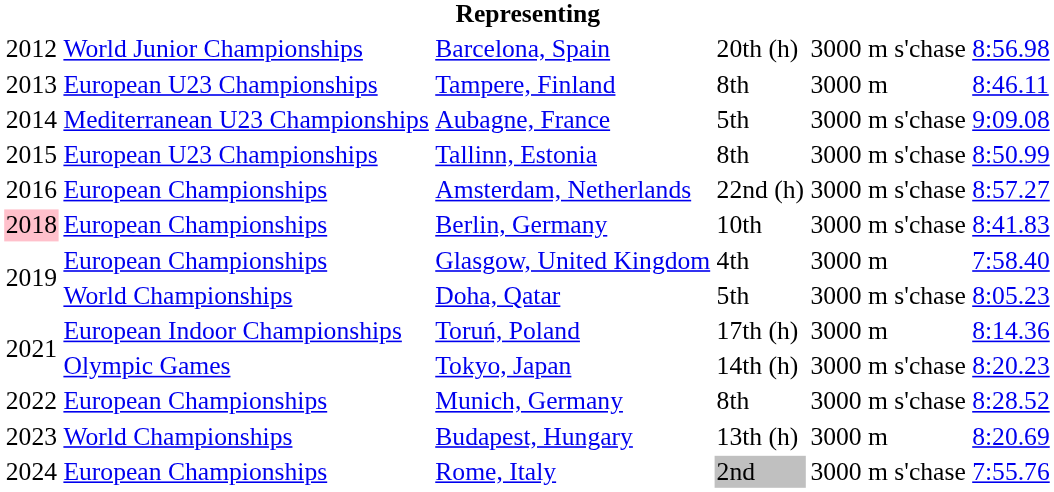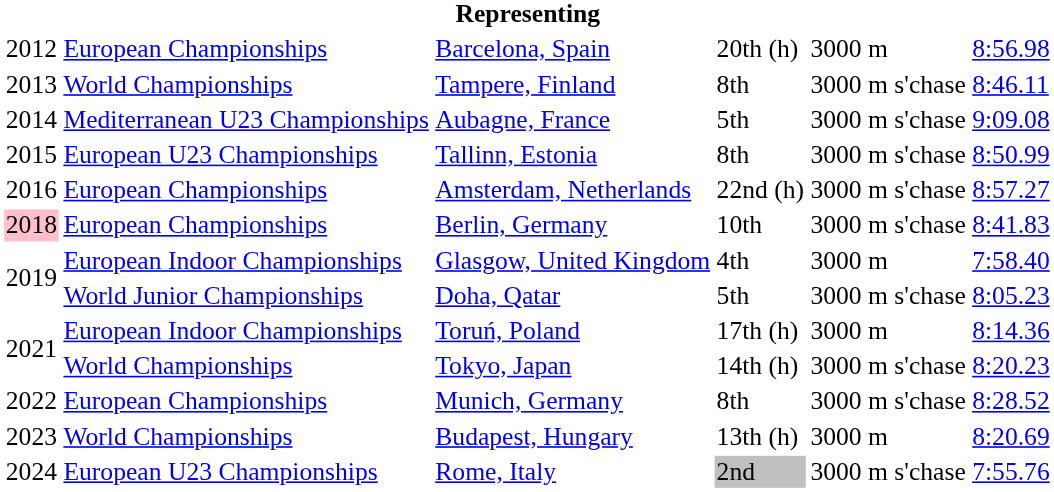 <table>
 <tr>
 <th colspan="6">Representing </th>
 </tr>
 <tr>
 <td>2012</td>
-<td><a href='#'>World Junior Championships</a></td>
+<td><a href='#'>European Championships</a></td>
 <td><a href='#'>Barcelona, Spain</a></td>
 <td>20th (h)</td>
-<td>3000 m s'chase</td>
+<td>3000 m</td>
 <td><a href='#'>8:56.98</a></td>
 </tr>
 <tr>
 <td>2013</td>
-<td><a href='#'>European U23 Championships</a></td>
+<td><a href='#'>World Championships</a></td>
 <td><a href='#'>Tampere, Finland</a></td>
 <td>8th</td>
-<td>3000 m</td>
+<td>3000 m s'chase</td>
 <td><a href='#'>8:46.11</a></td>
 </tr>
 <tr>
 <td>2014</td>
 <td><a href='#'>Mediterranean U23 Championships</a></td>
 <td><a href='#'>Aubagne, France</a></td>
 <td>5th</td>
 <td>3000 m s'chase</td>
 <td><a href='#'>9:09.08</a></td>
 </tr>
 <tr>
 <td>2015</td>
 <td><a href='#'>European U23 Championships</a></td>
 <td><a href='#'>Tallinn, Estonia</a></td>
 <td>8th</td>
 <td>3000 m s'chase</td>
 <td><a href='#'>8:50.99</a></td>
 </tr>
 <tr>
 <td>2016</td>
 <td><a href='#'>European Championships</a></td>
 <td><a href='#'>Amsterdam, Netherlands</a></td>
 <td>22nd (h)</td>
 <td>3000 m s'chase</td>
 <td><a href='#'>8:57.27</a></td>
 </tr>
 <tr>
 <td style="background: pink;">2018</td>
 <td><a href='#'>European Championships</a></td>
 <td><a href='#'>Berlin, Germany</a></td>
 <td>10th</td>
 <td>3000 m s'chase</td>
 <td><a href='#'>8:41.83</a></td>
 </tr>
 <tr>
 <td rowspan=2>2019</td>
-<td><a href='#'>European Championships</a></td>
+<td><a href='#'>European Indoor Championships</a></td>
 <td><a href='#'>Glasgow, United Kingdom</a></td>
 <td>4th</td>
 <td>3000 m</td>
 <td><a href='#'>7:58.40</a></td>
 </tr>
 <tr>
-<td><a href='#'>World Championships</a></td>
+<td><a href='#'>World Junior Championships</a></td>
 <td><a href='#'>Doha, Qatar</a></td>
 <td>5th</td>
 <td>3000 m s'chase</td>
 <td><a href='#'>8:05.23</a></td>
 </tr>
 <tr>
 <td rowspan=2>2021</td>
 <td><a href='#'>European Indoor Championships</a></td>
 <td><a href='#'>Toruń, Poland</a></td>
 <td>17th (h)</td>
 <td>3000 m</td>
 <td><a href='#'>8:14.36</a></td>
 </tr>
 <tr>
-<td><a href='#'>Olympic Games</a></td>
+<td><a href='#'>World Championships</a></td>
 <td><a href='#'>Tokyo, Japan</a></td>
 <td>14th (h)</td>
 <td>3000 m s'chase</td>
 <td><a href='#'>8:20.23</a></td>
 </tr>
 <tr>
 <td>2022</td>
 <td><a href='#'>European Championships</a></td>
 <td><a href='#'>Munich, Germany</a></td>
 <td>8th</td>
 <td>3000 m s'chase</td>
 <td><a href='#'>8:28.52</a></td>
 </tr>
 <tr>
 <td>2023</td>
 <td><a href='#'>World Championships</a></td>
 <td><a href='#'>Budapest, Hungary</a></td>
 <td>13th (h)</td>
 <td>3000 m</td>
 <td><a href='#'>8:20.69</a></td>
 </tr>
 <tr>
 <td>2024</td>
-<td><a href='#'>European Championships</a></td>
+<td><a href='#'>European U23 Championships</a></td>
 <td><a href='#'>Rome, Italy</a></td>
 <td bgcolor=silver>2nd</td>
 <td>3000 m s'chase</td>
 <td><a href='#'>7:55.76</a></td>
 </tr>
 </table>
